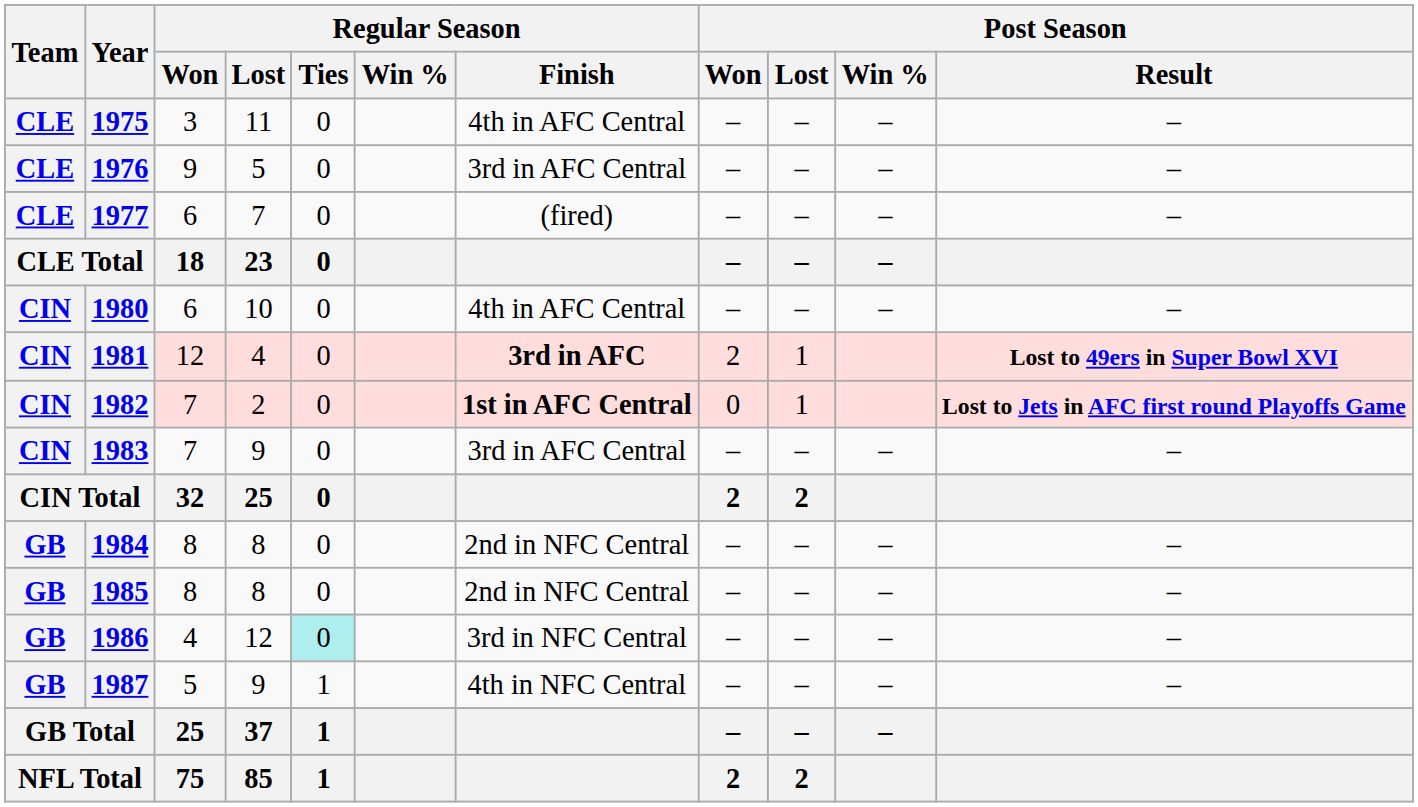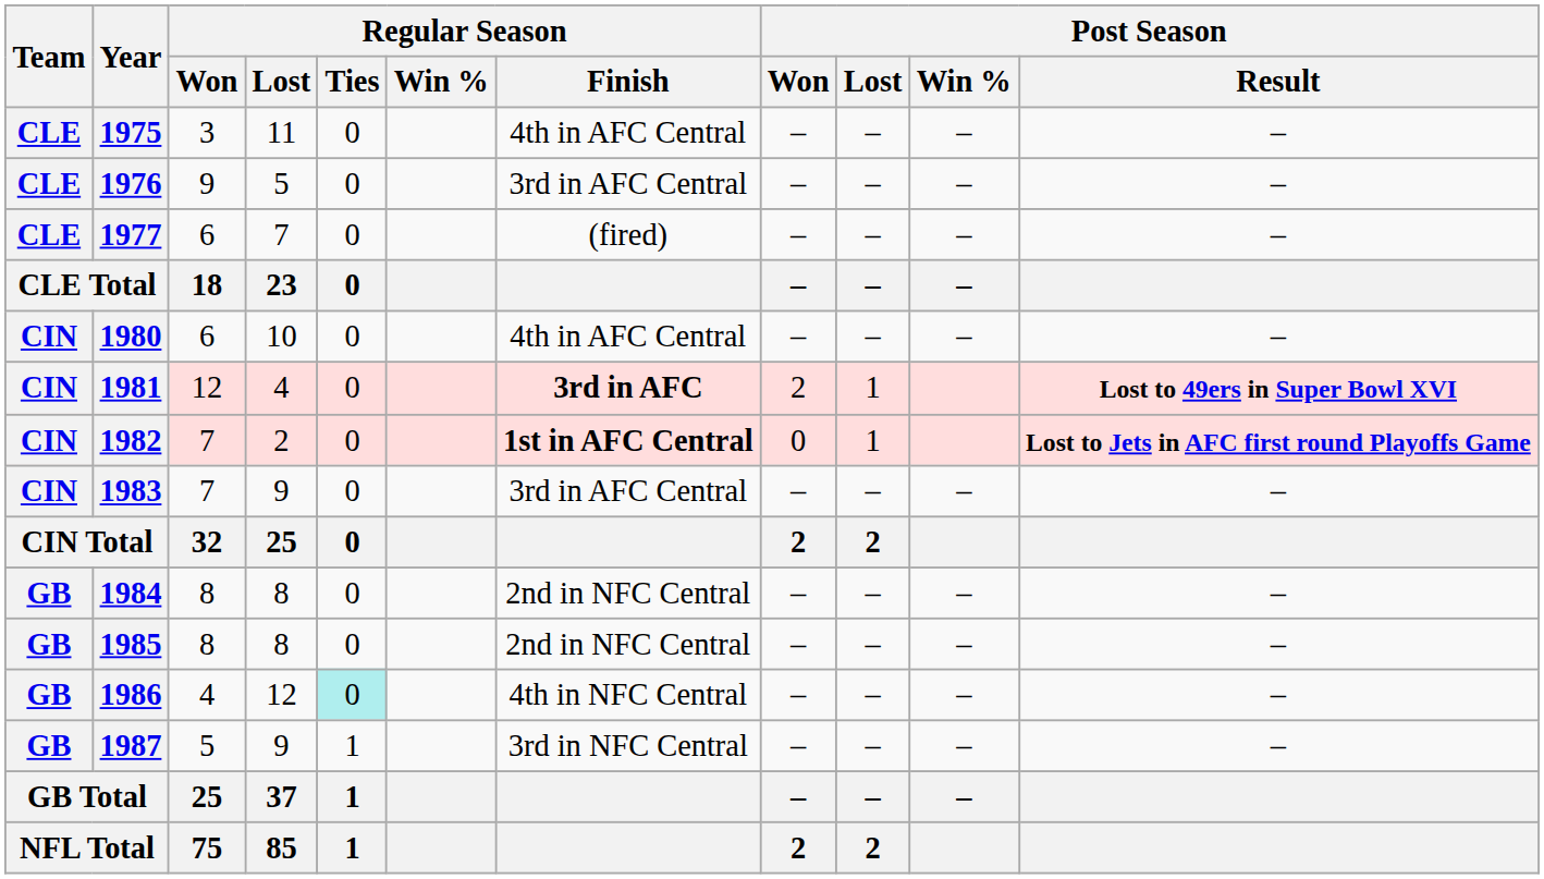 <table class="wikitable" style="font-size: 95%; text-align:center;">
 <tr>
 <th rowspan="2">Team</th>
 <th rowspan="2">Year</th>
 <th colspan="5">Regular Season</th>
 <th colspan="4">Post Season</th>
 </tr>
 <tr>
 <th>Won</th>
 <th>Lost</th>
 <th>Ties</th>
 <th>Win %</th>
 <th>Finish</th>
 <th>Won</th>
 <th>Lost</th>
 <th>Win %</th>
 <th>Result</th>
 </tr>
 <tr>
 <th><a href='#'>CLE</a></th>
 <th><a href='#'>1975</a></th>
 <td>3</td>
 <td>11</td>
 <td>0</td>
 <td></td>
 <td>4th in AFC Central</td>
 <td>–</td>
 <td>–</td>
 <td>–</td>
 <td>–</td>
 </tr>
 <tr>
 <th><a href='#'>CLE</a></th>
 <th><a href='#'>1976</a></th>
 <td>9</td>
 <td>5</td>
 <td>0</td>
 <td></td>
 <td>3rd in AFC Central</td>
 <td>–</td>
 <td>–</td>
 <td>–</td>
 <td>–</td>
 </tr>
 <tr>
 <th><a href='#'>CLE</a></th>
 <th><a href='#'>1977</a></th>
 <td>6</td>
 <td>7</td>
 <td>0</td>
 <td></td>
 <td>(fired)</td>
 <td>–</td>
 <td>–</td>
 <td>–</td>
 <td>–</td>
 </tr>
 <tr>
 <th colspan="2">CLE Total</th>
 <th>18</th>
 <th>23</th>
 <th>0</th>
 <th></th>
 <th></th>
 <th>–</th>
 <th>–</th>
 <th>–</th>
 <th></th>
 </tr>
 <tr>
 <th><a href='#'>CIN</a></th>
 <th><a href='#'>1980</a></th>
 <td>6</td>
 <td>10</td>
 <td>0</td>
 <td></td>
 <td>4th in AFC Central</td>
 <td>–</td>
 <td>–</td>
 <td>–</td>
 <td>–</td>
 </tr>
 <tr style="background:#fdd;">
 <th><a href='#'>CIN</a></th>
 <th><a href='#'>1981</a></th>
 <td>12</td>
 <td>4</td>
 <td>0</td>
 <td></td>
 <td><strong>3rd in AFC</strong></td>
 <td>2</td>
 <td>1</td>
 <td></td>
 <td><small><strong>Lost to <a href='#'>49ers</a> in <a href='#'>Super Bowl XVI</a></strong></small></td>
 </tr>
 <tr style="background:#fdd;">
 <th><a href='#'>CIN</a></th>
 <th><a href='#'>1982</a></th>
 <td>7</td>
 <td>2</td>
 <td>0</td>
 <td></td>
 <td><strong>1st in AFC Central</strong></td>
 <td>0</td>
 <td>1</td>
 <td></td>
 <td><small><strong>Lost to <a href='#'>Jets</a> in <a href='#'>AFC first round Playoffs Game</a></strong></small></td>
 </tr>
 <tr>
 <th><a href='#'>CIN</a></th>
 <th><a href='#'>1983</a></th>
 <td>7</td>
 <td>9</td>
 <td>0</td>
 <td></td>
 <td>3rd in AFC Central</td>
 <td>–</td>
 <td>–</td>
 <td>–</td>
 <td>–</td>
 </tr>
 <tr>
 <th colspan="2">CIN Total</th>
 <th>32</th>
 <th>25</th>
 <th>0</th>
 <th></th>
 <th></th>
 <th>2</th>
 <th>2</th>
 <th></th>
 <th></th>
 </tr>
 <tr>
 <th><a href='#'>GB</a></th>
 <th><a href='#'>1984</a></th>
 <td>8</td>
 <td>8</td>
 <td>0</td>
 <td></td>
 <td>2nd in NFC Central</td>
 <td>–</td>
 <td>–</td>
 <td>–</td>
 <td>–</td>
 </tr>
 <tr>
 <th><a href='#'>GB</a></th>
 <th><a href='#'>1985</a></th>
 <td>8</td>
 <td>8</td>
 <td>0</td>
 <td></td>
 <td>2nd in NFC Central</td>
 <td>–</td>
 <td>–</td>
 <td>–</td>
 <td>–</td>
 </tr>
 <tr>
 <th><a href='#'>GB</a></th>
 <th><a href='#'>1986</a></th>
 <td>4</td>
 <td>12</td>
 <td style="background: paleturquoise;">0</td>
 <td></td>
-<td>3rd in NFC Central</td>
+<td>4th in NFC Central</td>
 <td>–</td>
 <td>–</td>
 <td>–</td>
 <td>–</td>
 </tr>
 <tr>
 <th><a href='#'>GB</a></th>
 <th><a href='#'>1987</a></th>
 <td>5</td>
 <td>9</td>
 <td>1</td>
 <td></td>
-<td>4th in NFC Central</td>
+<td>3rd in NFC Central</td>
 <td>–</td>
 <td>–</td>
 <td>–</td>
 <td>–</td>
 </tr>
 <tr>
 <th colspan="2">GB Total</th>
 <th>25</th>
 <th>37</th>
 <th>1</th>
 <th></th>
 <th></th>
 <th>–</th>
 <th>–</th>
 <th>–</th>
 <th></th>
 </tr>
 <tr>
 <th colspan="2">NFL Total</th>
 <th>75</th>
 <th>85</th>
 <th>1</th>
 <th></th>
 <th></th>
 <th>2</th>
 <th>2</th>
 <th></th>
 <th></th>
 </tr>
 </table>
